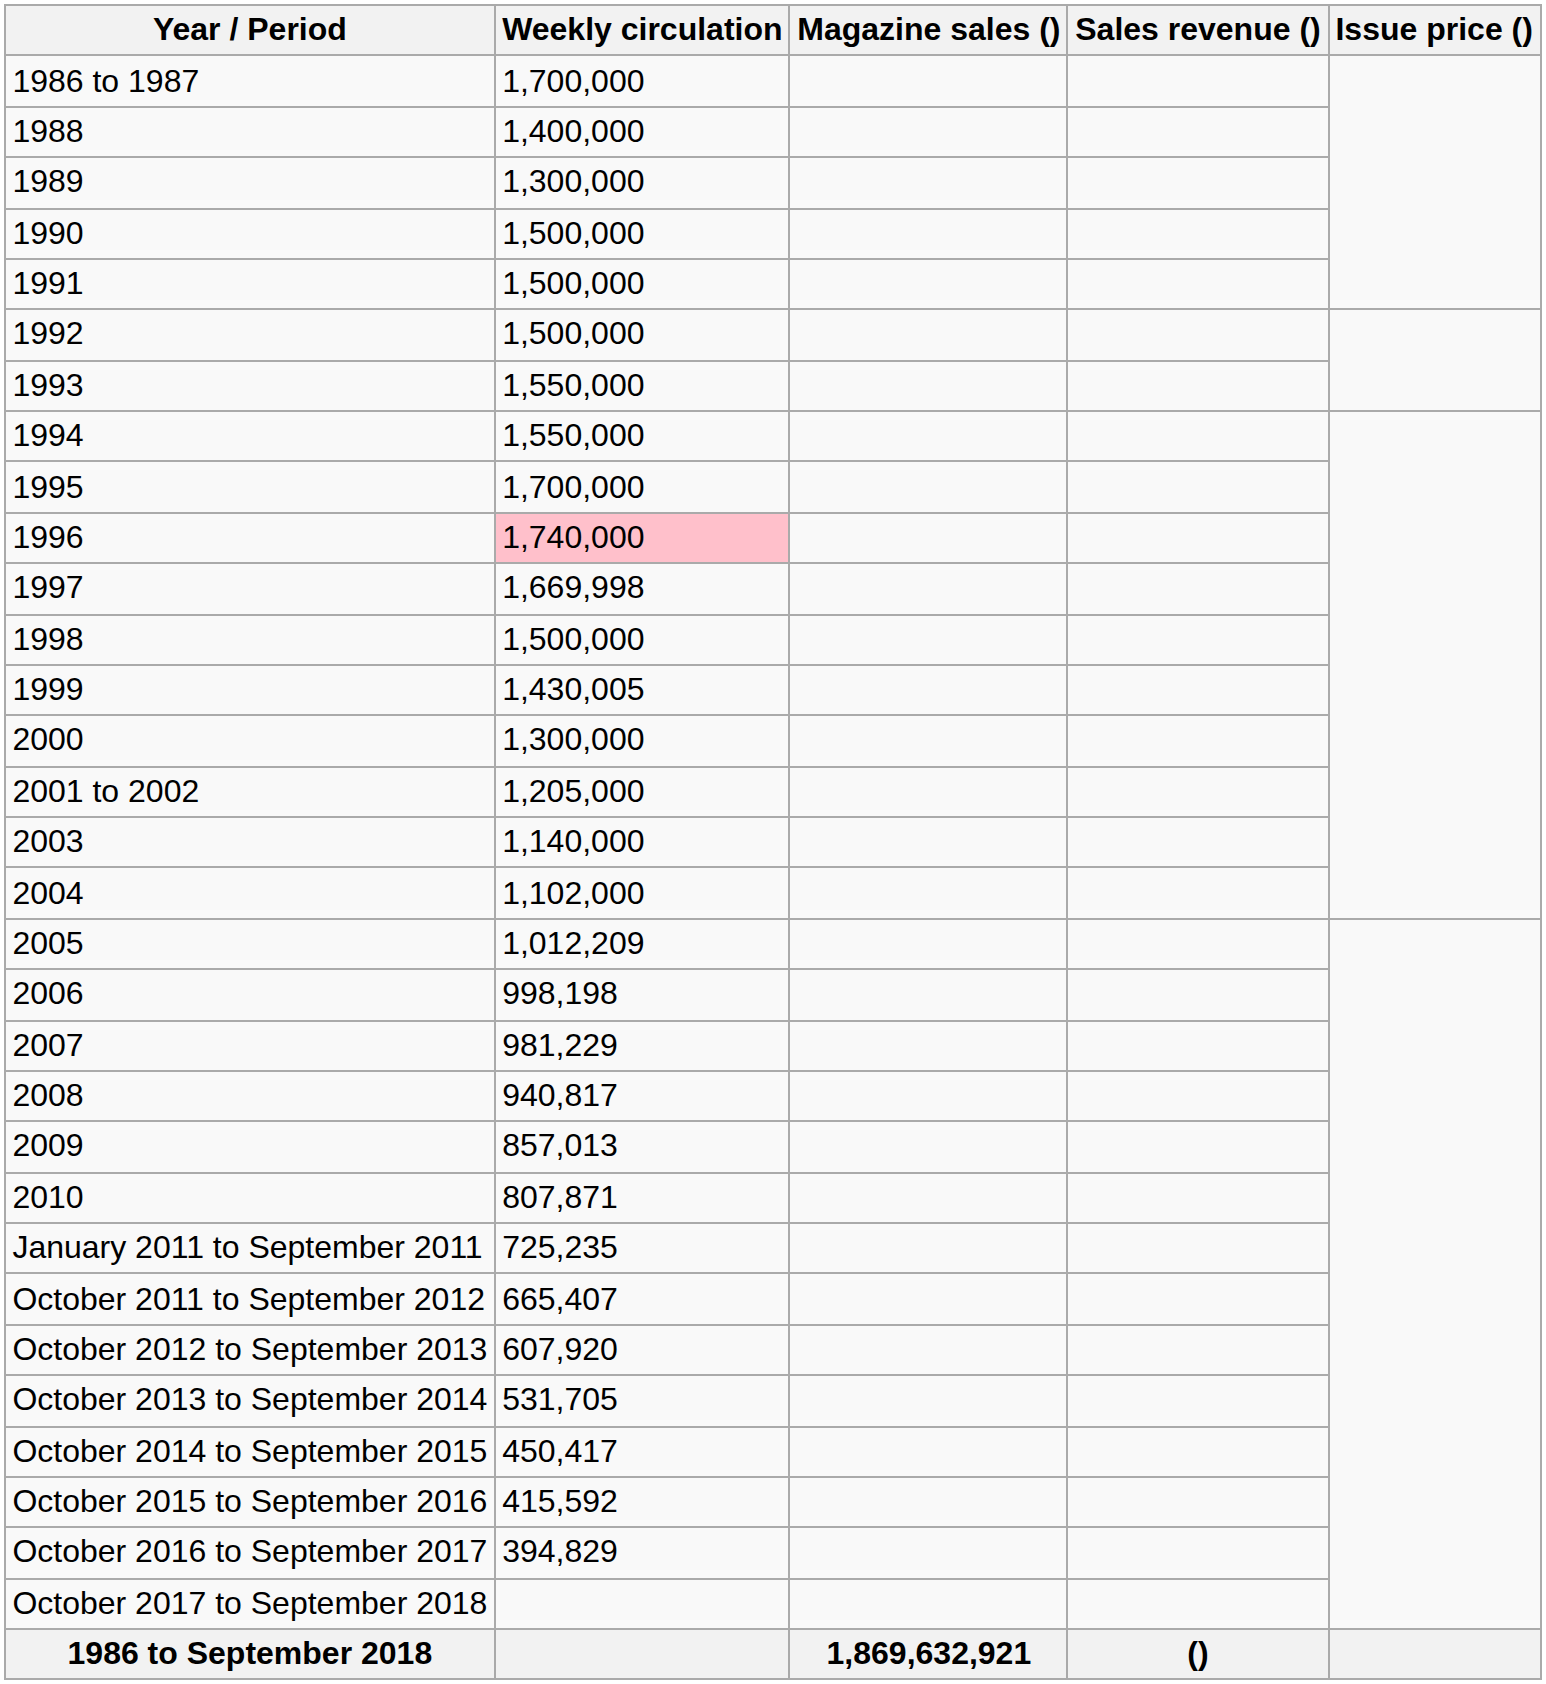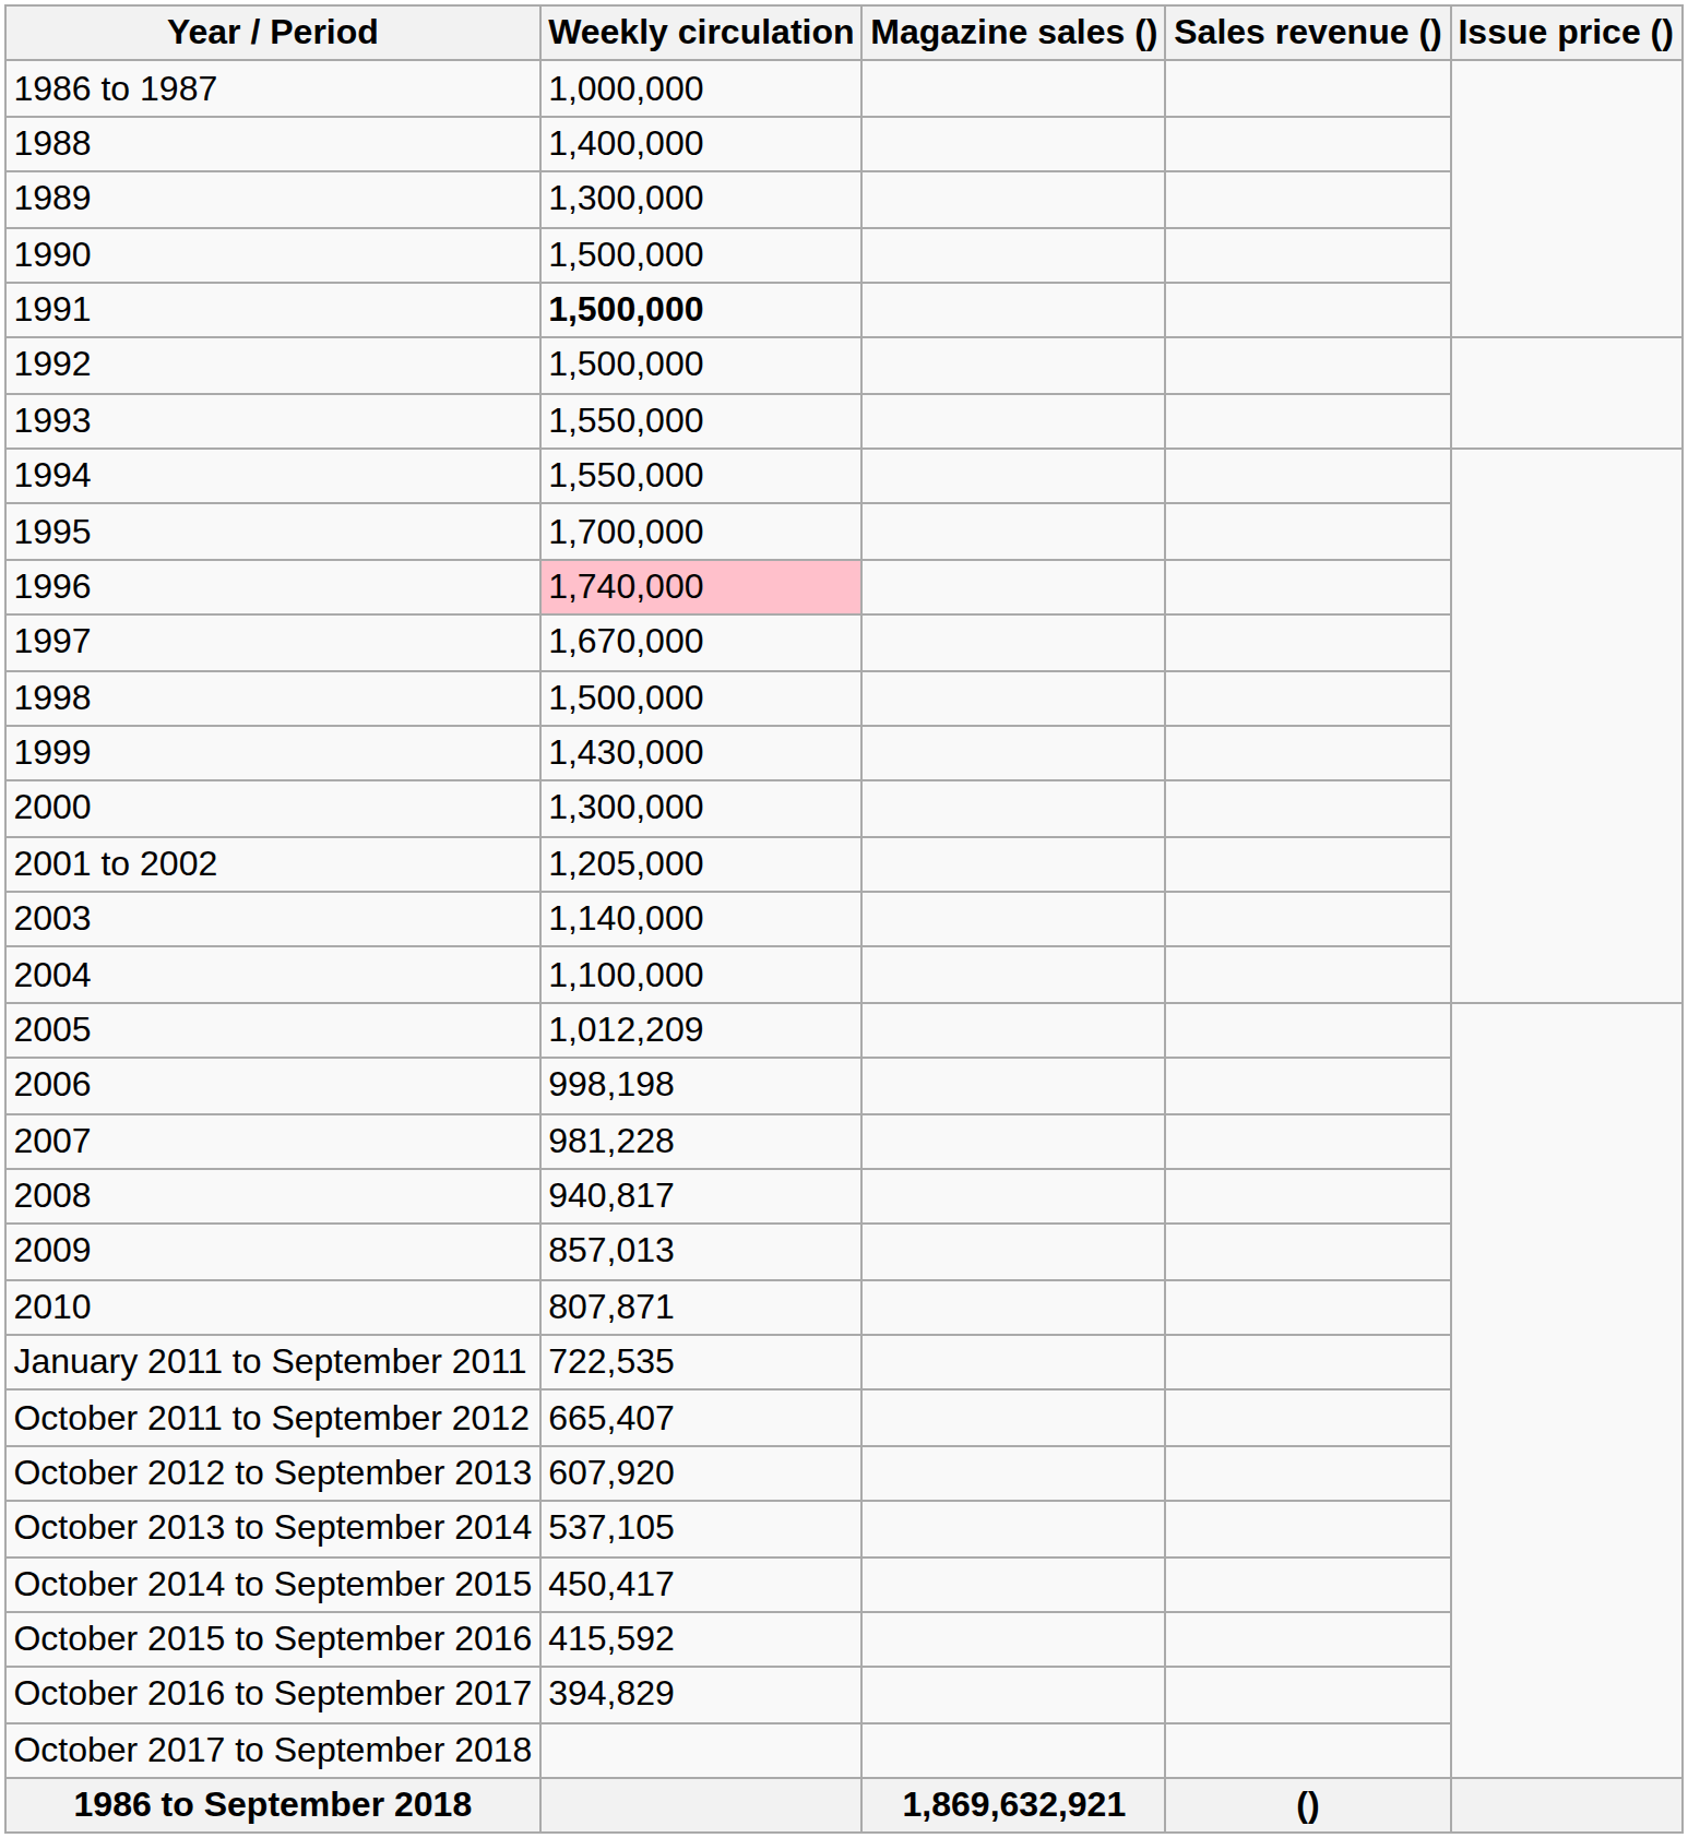 <table class="wikitable sortable">
 <tr>
 <th>Year / Period</th>
 <th>Weekly circulation</th>
 <th>Magazine sales ()</th>
 <th>Sales revenue ()</th>
 <th>Issue price ()</th>
 </tr>
 <tr>
 <td>1986 to 1987</td>
-<td>1,700,000</td>
+<td>1,000,000</td>
 <td></td>
 <td></td>
 <td rowspan="5"></td>
 </tr>
 <tr>
 <td>1988</td>
 <td>1,400,000</td>
 <td></td>
 <td></td>
 </tr>
 <tr>
 <td>1989</td>
 <td>1,300,000</td>
 <td></td>
 <td></td>
 </tr>
 <tr>
 <td>1990</td>
 <td>1,500,000</td>
 <td></td>
 <td></td>
 </tr>
 <tr>
 <td>1991</td>
-<td>1,500,000</td>
+<td><strong>1,500,000</strong></td>
 <td></td>
 <td></td>
 </tr>
 <tr>
 <td>1992</td>
 <td>1,500,000</td>
 <td></td>
 <td></td>
 <td rowspan="2"></td>
 </tr>
 <tr>
 <td>1993</td>
 <td>1,550,000</td>
 <td></td>
 <td></td>
 </tr>
 <tr>
 <td>1994</td>
 <td>1,550,000</td>
 <td></td>
 <td></td>
 <td rowspan="10"></td>
 </tr>
 <tr>
 <td>1995</td>
 <td>1,700,000</td>
 <td></td>
 <td></td>
 </tr>
 <tr>
 <td>1996</td>
 <td style="background: pink;">1,740,000</td>
 <td></td>
 <td></td>
 </tr>
 <tr>
 <td>1997</td>
-<td>1,669,998</td>
+<td>1,670,000</td>
 <td></td>
 <td></td>
 </tr>
 <tr>
 <td>1998</td>
 <td>1,500,000</td>
 <td></td>
 <td></td>
 </tr>
 <tr>
 <td>1999</td>
-<td>1,430,005</td>
+<td>1,430,000</td>
 <td></td>
 <td></td>
 </tr>
 <tr>
 <td>2000</td>
 <td>1,300,000</td>
 <td></td>
 <td></td>
 </tr>
 <tr>
 <td>2001 to 2002</td>
 <td>1,205,000</td>
 <td></td>
 <td></td>
 </tr>
 <tr>
 <td>2003</td>
 <td>1,140,000</td>
 <td></td>
 <td></td>
 </tr>
 <tr>
 <td>2004</td>
-<td>1,102,000</td>
+<td>1,100,000</td>
 <td></td>
 <td></td>
 </tr>
 <tr>
 <td>2005</td>
 <td>1,012,209</td>
 <td></td>
 <td></td>
 <td rowspan="14"></td>
 </tr>
 <tr>
 <td>2006</td>
 <td>998,198</td>
 <td></td>
 <td></td>
 </tr>
 <tr>
 <td>2007</td>
-<td>981,229</td>
+<td>981,228</td>
 <td></td>
 <td></td>
 </tr>
 <tr>
 <td>2008</td>
 <td>940,817</td>
 <td></td>
 <td></td>
 </tr>
 <tr>
 <td>2009</td>
 <td>857,013</td>
 <td></td>
 <td></td>
 </tr>
 <tr>
 <td>2010</td>
 <td>807,871</td>
 <td></td>
 <td></td>
 </tr>
 <tr>
 <td>January 2011 to September 2011</td>
-<td>725,235</td>
+<td>722,535</td>
 <td></td>
 <td></td>
 </tr>
 <tr>
 <td>October 2011 to September 2012</td>
 <td>665,407</td>
 <td></td>
 <td></td>
 </tr>
 <tr>
 <td>October 2012 to September 2013</td>
 <td>607,920</td>
 <td></td>
 <td></td>
 </tr>
 <tr>
 <td>October 2013 to September 2014</td>
-<td>531,705</td>
+<td>537,105</td>
 <td></td>
 <td></td>
 </tr>
 <tr>
 <td>October 2014 to September 2015</td>
 <td>450,417</td>
 <td></td>
 <td></td>
 </tr>
 <tr>
 <td>October 2015 to September 2016</td>
 <td>415,592</td>
 <td></td>
 <td></td>
 </tr>
 <tr>
 <td>October 2016 to September 2017</td>
 <td>394,829</td>
 <td></td>
 <td></td>
 </tr>
 <tr>
 <td>October 2017 to September 2018</td>
 <td></td>
 <td></td>
 <td></td>
 </tr>
 <tr>
 <th>1986 to September 2018</th>
 <th></th>
 <th>1,869,632,921</th>
 <th> ()</th>
 <th></th>
 </tr>
 </table>
